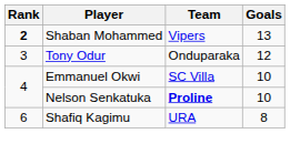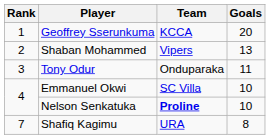 <table class="wikitable" style="text-align:left">
 <tr>
 <th>Rank</th>
 <th>Player</th>
 <th>Team</th>
 <th>Goals</th>
 </tr>
 <tr>
-<td align=center><strong>2</strong></td>
+<td align=center>1</td>
+<td> <a href='#'>Geoffrey Sserunkuma</a></td>
+<td><a href='#'>KCCA</a></td>
+<td align=center>20</td>
+</tr>
+<tr>
+<td align=center>2</td>
 <td> Shaban Mohammed</td>
 <td><a href='#'>Vipers</a></td>
 <td align=center>13</td>
 </tr>
 <tr>
 <td align=center>3</td>
 <td> <a href='#'>Tony Odur</a></td>
 <td>Onduparaka</td>
-<td align=center>12</td>
+<td align=center>11</td>
 </tr>
 <tr>
 <td align=center rowspan=2>4</td>
 <td> Emmanuel Okwi</td>
 <td><a href='#'>SC Villa</a></td>
 <td align=center>10</td>
 </tr>
 <tr>
 <td> Nelson Senkatuka</td>
 <td><strong><a href='#'>Proline</a></strong></td>
 <td align=center>10</td>
 </tr>
 <tr>
-<td align=center>6</td>
+<td align=center>7</td>
 <td> Shafiq Kagimu</td>
 <td><a href='#'>URA</a></td>
 <td align=center>8</td>
 </tr>
 </table>
